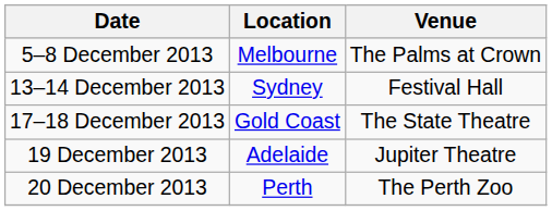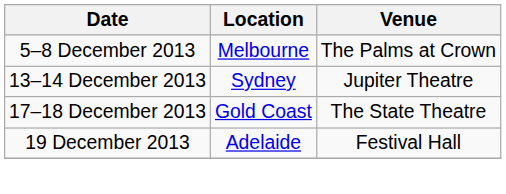 <table class="wikitable" style="text-align:center;">
 <tr bgcolor="#CCCCCC">
 <th>Date</th>
 <th>Location</th>
 <th>Venue</th>
 </tr>
 <tr>
 <td>5–8 December 2013</td>
 <td><a href='#'>Melbourne</a></td>
 <td>The Palms at Crown</td>
 </tr>
 <tr>
 <td>13–14 December 2013</td>
 <td><a href='#'>Sydney</a></td>
-<td>Festival Hall</td>
+<td>Jupiter Theatre</td>
 </tr>
 <tr>
 <td>17–18 December 2013</td>
 <td><a href='#'>Gold Coast</a></td>
 <td>The State Theatre</td>
 </tr>
 <tr>
 <td>19 December 2013</td>
 <td><a href='#'>Adelaide</a></td>
-<td>Jupiter Theatre</td>
-</tr>
-<tr>
-<td>20 December 2013</td>
-<td><a href='#'>Perth</a></td>
-<td>The Perth Zoo</td>
+<td>Festival Hall</td>
 </tr>
 <tr>
 </tr>
 </table>
